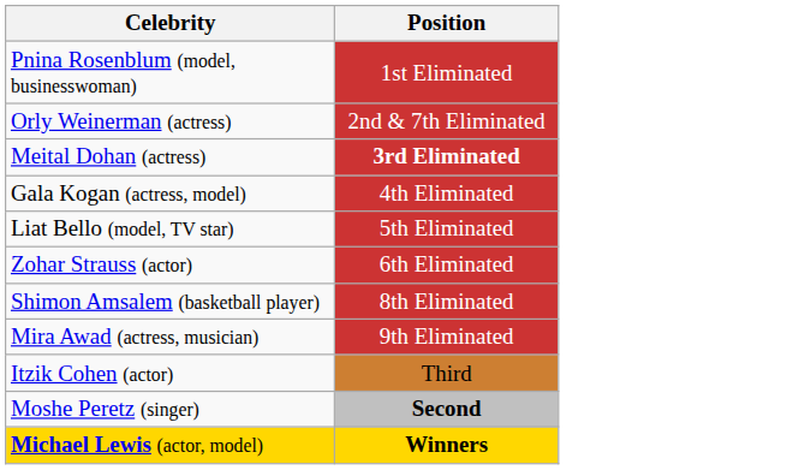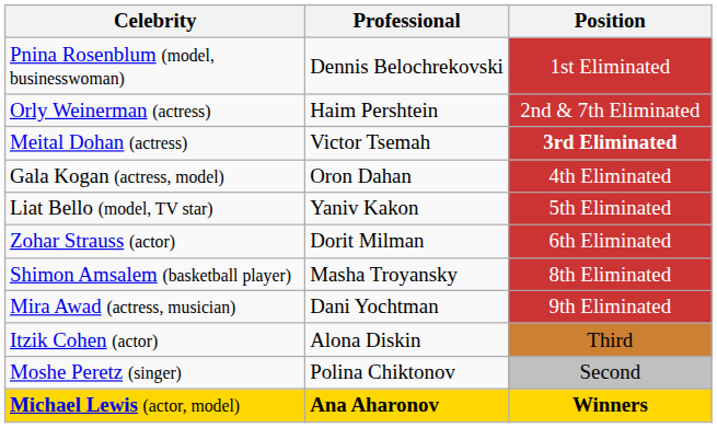 <table class="wikitable" border="1">
 <tr>
 <th width="225">Celebrity</th>
+<th width="150">Professional</th>
 <th width="150">Position</th>
 </tr>
 <tr>
 <td><a href='#'>Pnina Rosenblum</a> <small>(model, businesswoman)</small></td>
+<td>Dennis Belochrekovski</td>
 <td style="background: #c33; color: #fff;" align="center">1st Eliminated</td>
 </tr>
 <tr>
 <td><a href='#'>Orly Weinerman</a> <small>(actress)</small></td>
+<td>Haim Pershtein</td>
 <td style="background: #c33; color: #fff;" align="center">2nd & 7th Eliminated</td>
 </tr>
 <tr>
 <td><a href='#'>Meital Dohan</a> <small>(actress)</small></td>
+<td>Victor Tsemah</td>
 <td style="background: #c33; color: #fff;" align="center"><strong>3rd Eliminated</strong></td>
 </tr>
 <tr>
 <td>Gala Kogan <small>(actress, model)</small></td>
+<td>Oron Dahan</td>
 <td style="background: #c33; color: #fff;" align="center">4th Eliminated</td>
 </tr>
 <tr>
 <td>Liat Bello <small>(model, TV star)</small></td>
+<td>Yaniv Kakon</td>
 <td style="background: #c33; color: #fff;" align="center">5th Eliminated</td>
 </tr>
 <tr>
 <td><a href='#'>Zohar Strauss</a> <small>(actor)</small></td>
+<td>Dorit Milman</td>
 <td style="background: #c33; color: #fff;" align="center">6th Eliminated</td>
 </tr>
 <tr>
 <td><a href='#'>Shimon Amsalem</a> <small>(basketball player)</small></td>
+<td>Masha Troyansky</td>
 <td style="background: #c33; color: #fff;" align="center">8th Eliminated</td>
 </tr>
 <tr>
 <td><a href='#'>Mira Awad</a> <small>(actress, musician)</small></td>
+<td>Dani Yochtman</td>
 <td style="background: #c33; color: #fff;" align="center">9th Eliminated</td>
 </tr>
 <tr>
 <td><a href='#'>Itzik Cohen</a> <small>(actor)</small></td>
+<td>Alona Diskin</td>
 <td style="background: #CD7F32;"  align="center">Third</td>
 </tr>
 <tr>
 <td><a href='#'>Moshe Peretz</a> <small>(singer)</small></td>
-<td style="background: silver;"  align="center"><strong>Second</strong></td>
+<td>Polina Chiktonov</td>
+<td style="background: silver;"  align="center">Second</td>
 </tr>
 <tr>
 <td style="background: gold;"><strong><a href='#'>Michael Lewis</a></strong> <small>(actor, model)</small></td>
+<td style="background: gold;"><strong>Ana Aharonov</strong></td>
 <td style="background: gold;"  align="center"><strong>Winners</strong></td>
 </tr>
 </table>
